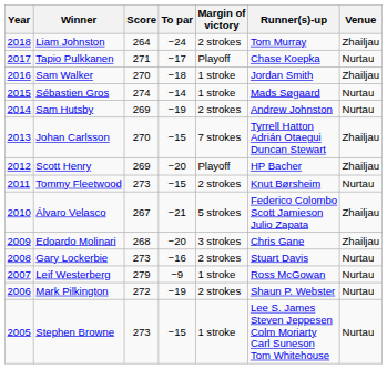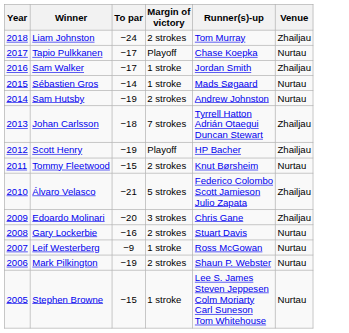 <table class=wikitable style="font-size:95%">
 <tr>
 <th>Year</th>
 <th>Winner</th>
-<th>Score</th>
 <th>To par</th>
 <th>Margin of<br>victory</th>
 <th>Runner(s)-up</th>
 <th>Venue</th>
 </tr>
 <tr>
 <td><a href='#'>2018</a></td>
 <td> <a href='#'>Liam Johnston</a></td>
-<td align=center>264</td>
 <td align=center>−24</td>
 <td>2 strokes</td>
 <td> <a href='#'>Tom Murray</a></td>
 <td>Zhailjau</td>
 </tr>
 <tr>
 <td><a href='#'>2017</a></td>
 <td> <a href='#'>Tapio Pulkkanen</a></td>
-<td align=center>271</td>
 <td align=center>−17</td>
 <td>Playoff</td>
 <td> <a href='#'>Chase Koepka</a></td>
 <td>Nurtau</td>
 </tr>
 <tr>
 <td><a href='#'>2016</a></td>
 <td> <a href='#'>Sam Walker</a></td>
-<td align=center>270</td>
-<td align=center>−18</td>
+<td align=center>−17</td>
 <td>1 stroke</td>
 <td> <a href='#'>Jordan Smith</a></td>
 <td>Zhailjau</td>
 </tr>
 <tr>
 <td><a href='#'>2015</a></td>
 <td> <a href='#'>Sébastien Gros</a></td>
-<td align=center>274</td>
 <td align=center>−14</td>
 <td>1 stroke</td>
 <td> <a href='#'>Mads Søgaard</a></td>
 <td>Nurtau</td>
 </tr>
 <tr>
 <td><a href='#'>2014</a></td>
 <td> <a href='#'>Sam Hutsby</a></td>
-<td align=center>269</td>
 <td align=center>−19</td>
 <td>2 strokes</td>
 <td> <a href='#'>Andrew Johnston</a></td>
 <td>Nurtau</td>
 </tr>
 <tr>
 <td><a href='#'>2013</a></td>
 <td> <a href='#'>Johan Carlsson</a></td>
-<td align=center>270</td>
-<td align=center>−15</td>
+<td align=center>−18</td>
 <td>7 strokes</td>
 <td> <a href='#'>Tyrrell Hatton</a><br> <a href='#'>Adrián Otaegui</a><br> <a href='#'>Duncan Stewart</a></td>
 <td>Zhailjau</td>
 </tr>
 <tr>
 <td><a href='#'>2012</a></td>
 <td> <a href='#'>Scott Henry</a></td>
-<td align=center>269</td>
-<td align=center>−20</td>
+<td align=center>−19</td>
 <td>Playoff</td>
 <td> <a href='#'>HP Bacher</a></td>
 <td>Zhailjau</td>
 </tr>
 <tr>
 <td><a href='#'>2011</a></td>
 <td> <a href='#'>Tommy Fleetwood</a></td>
-<td align=center>273</td>
 <td align=center>−15</td>
 <td>2 strokes</td>
 <td> <a href='#'>Knut Børsheim</a></td>
 <td>Nurtau</td>
 </tr>
 <tr>
 <td><a href='#'>2010</a></td>
 <td> <a href='#'>Álvaro Velasco</a></td>
-<td align=center>267</td>
 <td align=center>−21</td>
 <td>5 strokes</td>
 <td> <a href='#'>Federico Colombo</a><br> <a href='#'>Scott Jamieson</a><br> <a href='#'>Julio Zapata</a></td>
 <td>Zhailjau</td>
 </tr>
 <tr>
 <td><a href='#'>2009</a></td>
 <td> <a href='#'>Edoardo Molinari</a></td>
-<td align=center>268</td>
 <td align=center>−20</td>
 <td>3 strokes</td>
 <td> <a href='#'>Chris Gane</a></td>
 <td>Zhailjau</td>
 </tr>
 <tr>
 <td><a href='#'>2008</a></td>
 <td> <a href='#'>Gary Lockerbie</a></td>
-<td align=center>273</td>
 <td align=center>−16</td>
 <td>2 strokes</td>
 <td> <a href='#'>Stuart Davis</a></td>
 <td>Nurtau</td>
 </tr>
 <tr>
 <td><a href='#'>2007</a></td>
 <td> <a href='#'>Leif Westerberg</a></td>
-<td align=center>279</td>
 <td align=center>−9</td>
 <td>1 stroke</td>
 <td> <a href='#'>Ross McGowan</a></td>
 <td>Nurtau</td>
 </tr>
 <tr>
 <td><a href='#'>2006</a></td>
 <td> <a href='#'>Mark Pilkington</a></td>
-<td align=center>272</td>
 <td align=center>−19</td>
 <td>2 strokes</td>
 <td> <a href='#'>Shaun P. Webster</a></td>
 <td>Nurtau</td>
 </tr>
 <tr>
 <td><a href='#'>2005</a></td>
 <td> <a href='#'>Stephen Browne</a></td>
-<td align=center>273</td>
 <td align=center>−15</td>
 <td>1 stroke</td>
 <td> <a href='#'>Lee S. James</a><br> <a href='#'>Steven Jeppesen</a><br> <a href='#'>Colm Moriarty</a><br> <a href='#'>Carl Suneson</a><br> <a href='#'>Tom Whitehouse</a></td>
 <td>Nurtau</td>
 </tr>
 </table>
